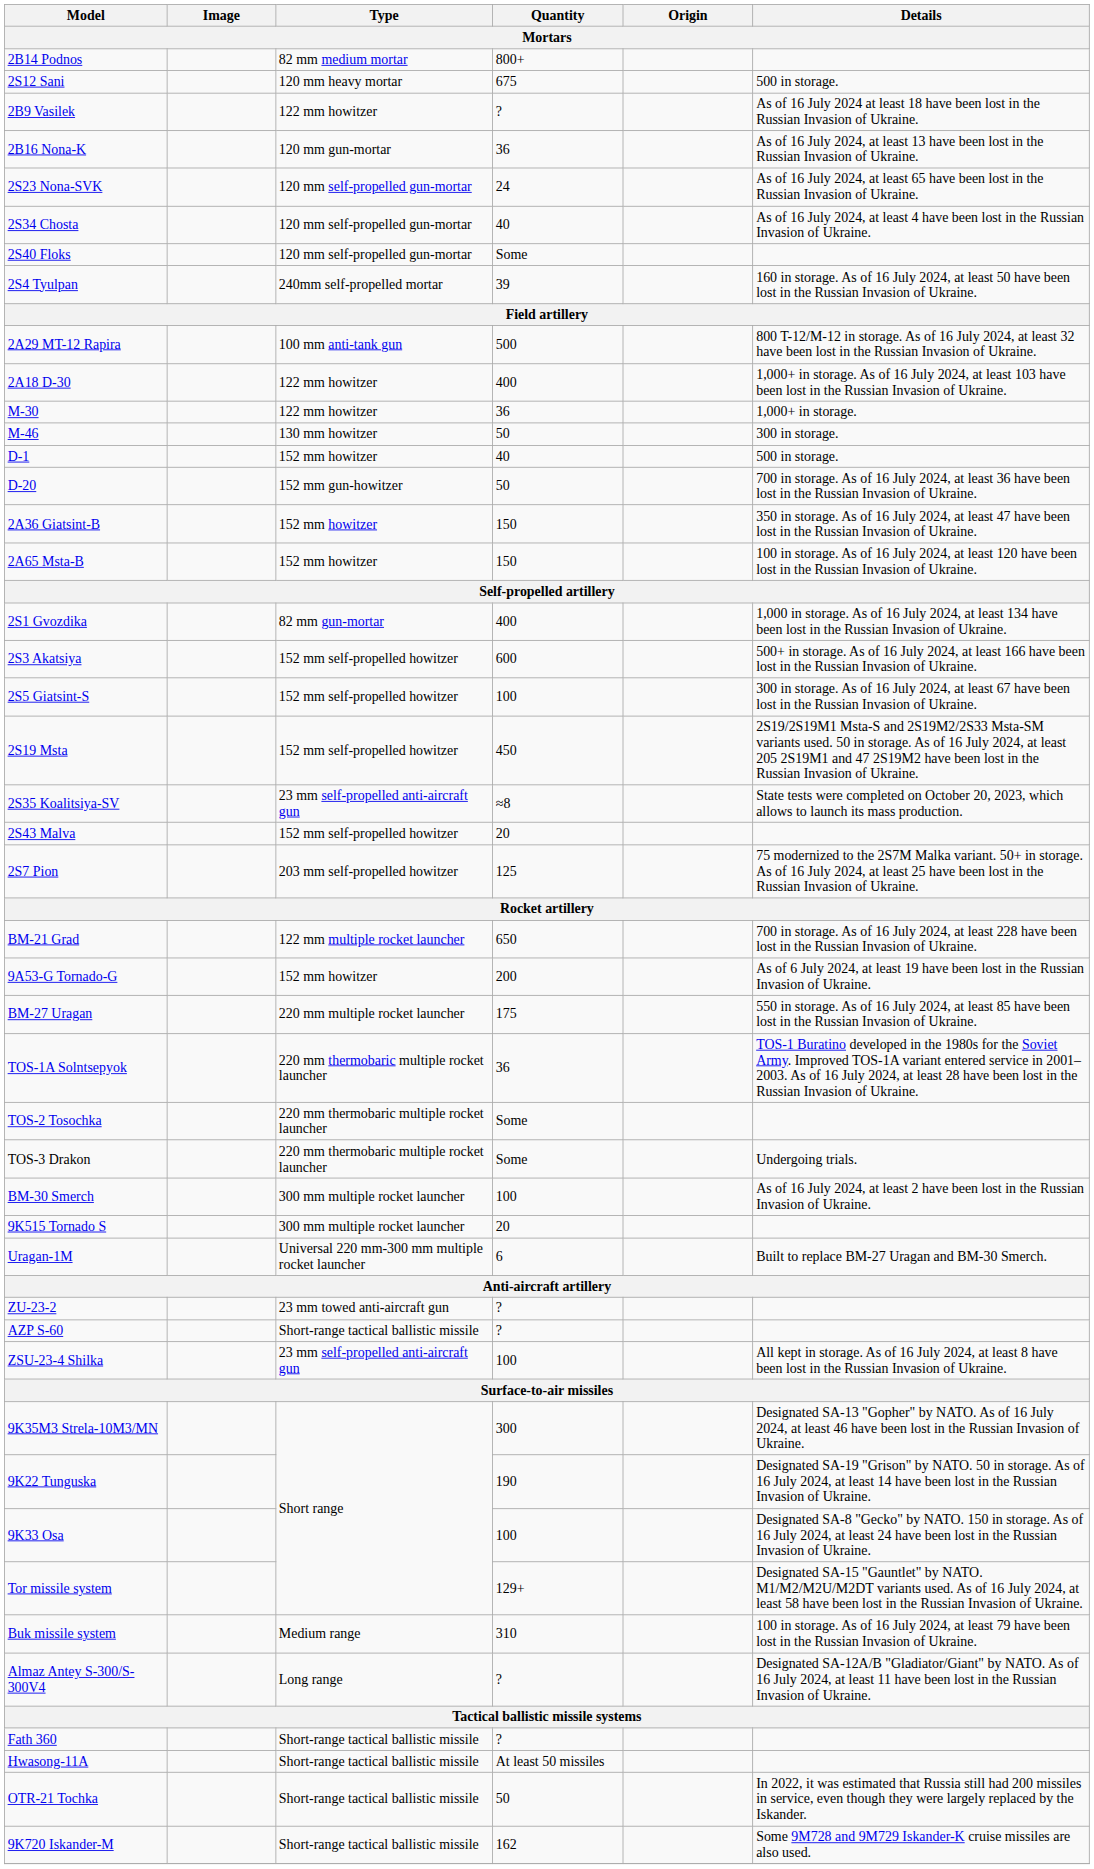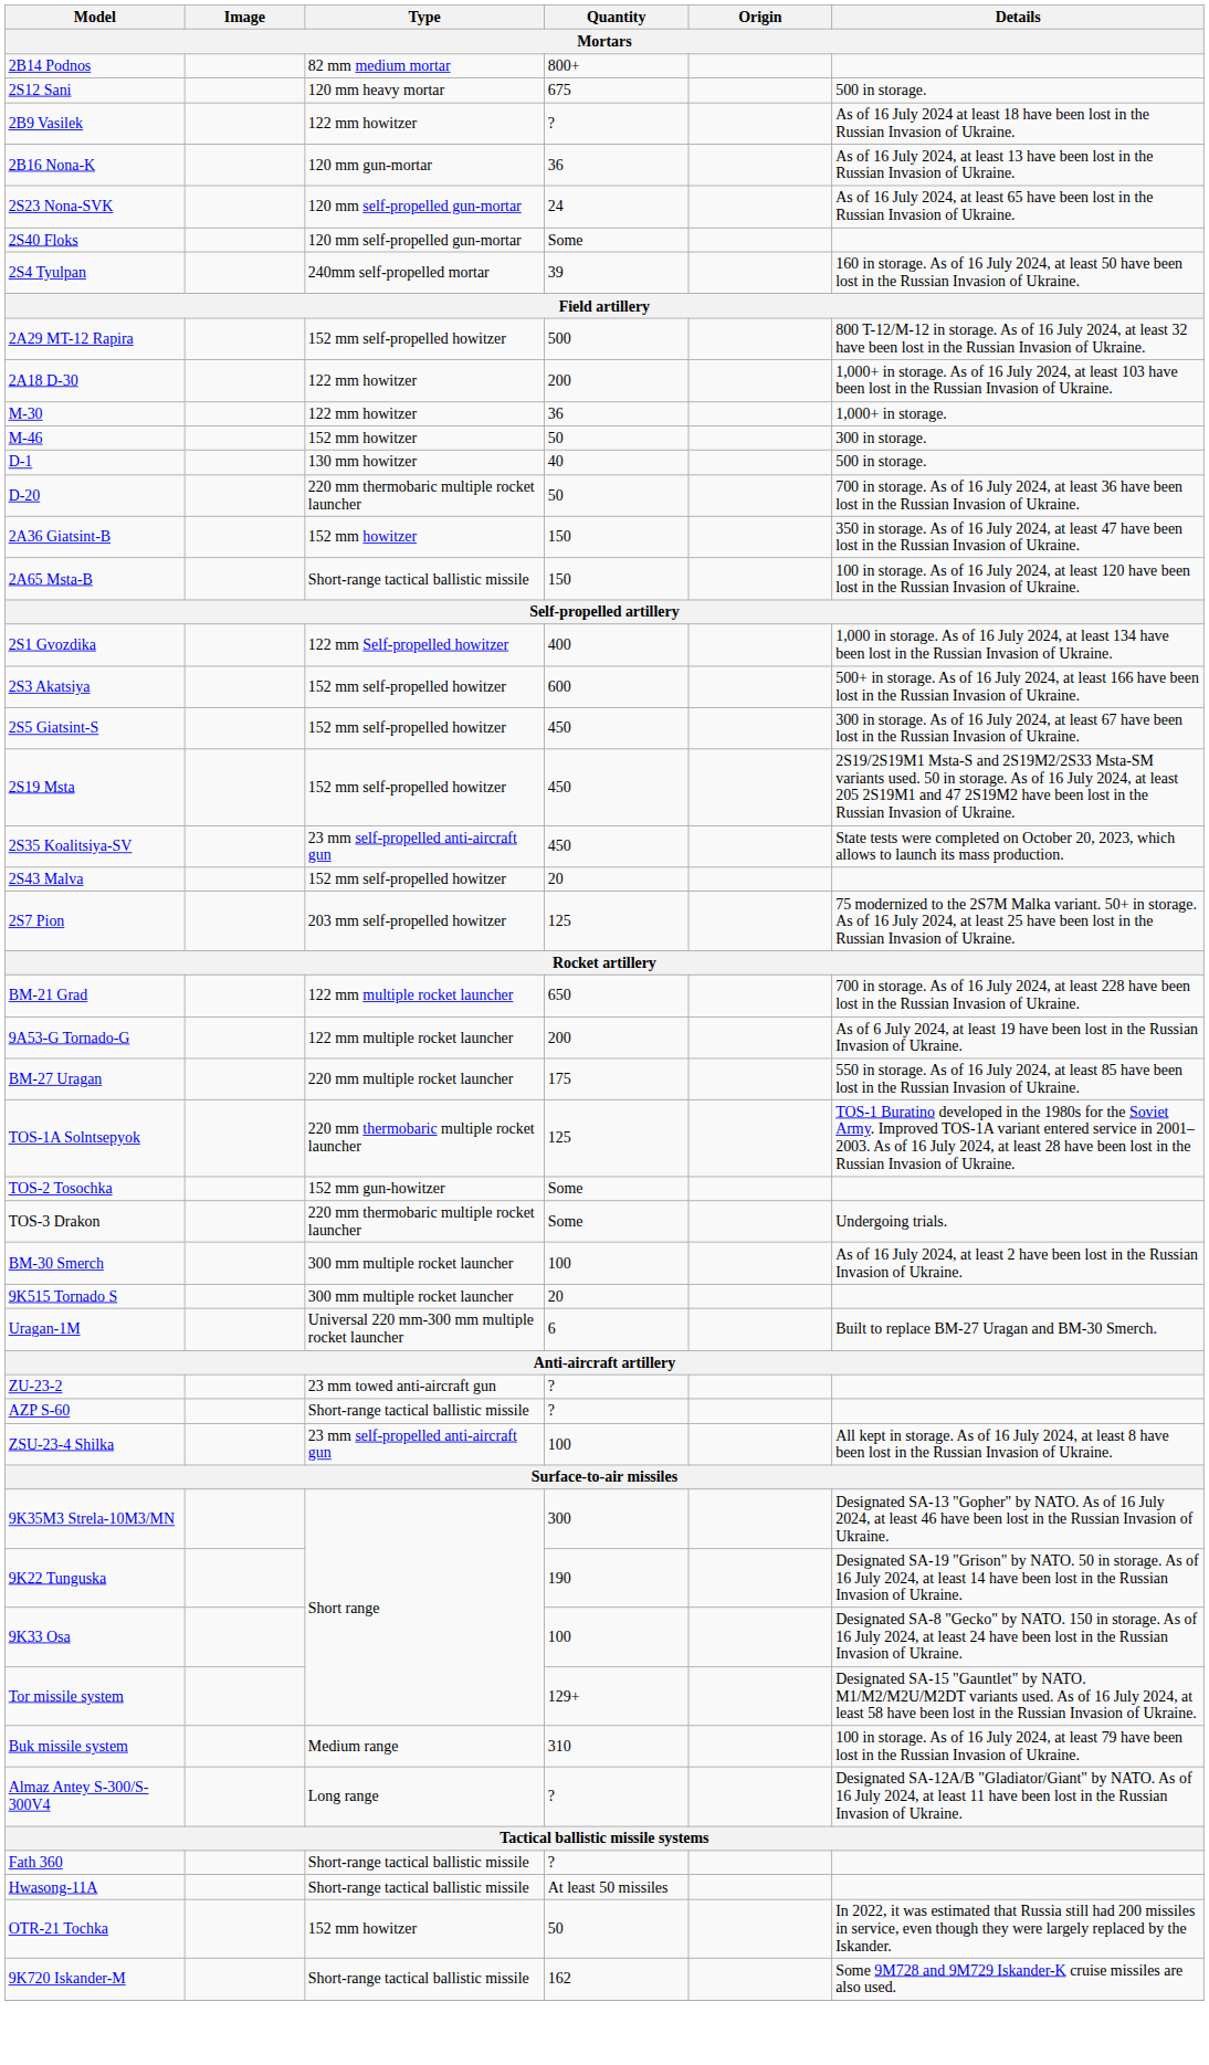 <table class="wikitable">
 <tr bgco>
 <th style="width:15%;">Model</th>
 <th style="width:10%;">Image</th>
 <th style="width:20%;">Type</th>
 <th style="width:12%;">Quantity</th>
 <th style="width:12%;">Origin</th>
 <th>Details</th>
 </tr>
 <tr>
 <th colspan="6">Mortars</th>
 </tr>
 <tr>
 <td><a href='#'>2B14 Podnos</a></td>
 <td></td>
 <td>82 mm <a href='#'>medium mortar</a></td>
 <td>800+</td>
 <td></td>
 <td></td>
 </tr>
 <tr>
 <td><a href='#'>2S12 Sani</a></td>
 <td></td>
 <td>120 mm heavy mortar</td>
 <td>675</td>
 <td></td>
 <td>500 in storage.</td>
 </tr>
 <tr>
 <td><a href='#'>2B9 Vasilek</a></td>
 <td></td>
 <td>122 mm howitzer</td>
 <td>?</td>
 <td></td>
 <td>As of 16 July 2024 at least 18 have been lost in the Russian Invasion of Ukraine.</td>
 </tr>
 <tr>
 <td><a href='#'>2B16 Nona-K</a></td>
 <td></td>
 <td>120 mm gun-mortar</td>
 <td>36</td>
 <td></td>
 <td>As of 16 July 2024, at least 13 have been lost in the Russian Invasion of Ukraine.</td>
 </tr>
 <tr>
 <td><a href='#'>2S23 Nona-SVK</a></td>
 <td></td>
 <td>120 mm <a href='#'>self-propelled gun-mortar</a></td>
 <td>24</td>
 <td></td>
 <td>As of 16 July 2024, at least 65 have been lost in the Russian Invasion of Ukraine.</td>
 </tr>
 <tr>
-<td><a href='#'>2S34 Chosta</a></td>
-<td></td>
-<td>120 mm self-propelled gun-mortar</td>
-<td>40</td>
-<td></td>
-<td>As of 16 July 2024, at least 4 have been lost in the Russian Invasion of Ukraine.</td>
-</tr>
-<tr>
 <td><a href='#'>2S40 Floks</a></td>
 <td></td>
 <td>120 mm self-propelled gun-mortar</td>
 <td>Some</td>
 <td></td>
 <td></td>
 </tr>
 <tr>
 <td><a href='#'>2S4 Tyulpan</a></td>
 <td></td>
 <td>240mm self-propelled mortar</td>
 <td>39</td>
 <td></td>
 <td>160 in storage. As of 16 July 2024, at least 50 have been lost in the Russian Invasion of Ukraine.</td>
 </tr>
 <tr>
 <th colspan="6">Field artillery</th>
 </tr>
 <tr>
 <td><a href='#'>2A29 MT-12 Rapira</a></td>
 <td></td>
-<td>100 mm <a href='#'>anti-tank gun</a></td>
+<td>152 mm self-propelled howitzer</td>
 <td>500</td>
 <td></td>
 <td>800 T-12/M-12 in storage. As of 16 July 2024, at least 32 have been lost in the Russian Invasion of Ukraine.</td>
 </tr>
 <tr>
 <td><a href='#'>2A18 D-30</a></td>
 <td></td>
 <td>122 mm howitzer</td>
-<td>400</td>
+<td>200</td>
 <td></td>
 <td>1,000+ in storage. As of 16 July 2024, at least 103 have been lost in the Russian Invasion of Ukraine.</td>
 </tr>
 <tr>
 <td><a href='#'>M-30</a></td>
 <td></td>
 <td>122 mm howitzer</td>
 <td>36</td>
 <td></td>
 <td>1,000+ in storage.</td>
 </tr>
 <tr>
 <td><a href='#'>M-46</a></td>
 <td></td>
-<td>130 mm howitzer</td>
+<td>152 mm howitzer</td>
 <td>50</td>
 <td></td>
 <td>300 in storage.</td>
 </tr>
 <tr>
 <td><a href='#'>D-1</a></td>
 <td></td>
-<td>152 mm howitzer</td>
+<td>130 mm howitzer</td>
 <td>40</td>
 <td></td>
 <td>500 in storage.</td>
 </tr>
 <tr>
 <td><a href='#'>D-20</a></td>
 <td></td>
-<td>152 mm gun-howitzer</td>
+<td>220 mm thermobaric multiple rocket launcher</td>
 <td>50</td>
 <td></td>
 <td>700 in storage. As of 16 July 2024, at least 36 have been lost in the Russian Invasion of Ukraine.</td>
 </tr>
 <tr>
 <td><a href='#'>2A36 Giatsint-B</a></td>
 <td></td>
 <td>152 mm <a href='#'>howitzer</a></td>
 <td>150</td>
 <td></td>
 <td>350 in storage. As of 16 July 2024, at least 47 have been lost in the Russian Invasion of Ukraine.</td>
 </tr>
 <tr>
 <td><a href='#'>2A65 Msta-B</a></td>
 <td></td>
-<td>152 mm howitzer</td>
+<td>Short-range tactical ballistic missile</td>
 <td>150</td>
 <td></td>
 <td>100 in storage. As of 16 July 2024, at least 120 have been lost in the Russian Invasion of Ukraine.</td>
 </tr>
 <tr>
 <th colspan="6">Self-propelled artillery</th>
 </tr>
 <tr>
 <td><a href='#'>2S1 Gvozdika</a></td>
 <td></td>
-<td>82 mm <a href='#'>gun-mortar</a></td>
+<td>122 mm <a href='#'>Self-propelled howitzer</a></td>
 <td>400</td>
 <td></td>
 <td>1,000 in storage. As of 16 July 2024, at least 134 have been lost in the Russian Invasion of Ukraine.</td>
 </tr>
 <tr>
 <td><a href='#'>2S3 Akatsiya</a></td>
 <td></td>
 <td>152 mm self-propelled howitzer</td>
 <td>600</td>
 <td></td>
 <td>500+ in storage. As of 16 July 2024, at least 166 have been lost in the Russian Invasion of Ukraine.</td>
 </tr>
 <tr>
 <td><a href='#'>2S5 Giatsint-S</a></td>
 <td></td>
 <td>152 mm self-propelled howitzer</td>
-<td>100</td>
+<td>450</td>
 <td></td>
 <td>300 in storage. As of 16 July 2024, at least 67 have been lost in the Russian Invasion of Ukraine.</td>
 </tr>
 <tr>
 <td><a href='#'>2S19 Msta</a></td>
 <td></td>
 <td>152 mm self-propelled howitzer</td>
 <td>450</td>
 <td><br></td>
 <td>2S19/2S19M1 Msta-S and 2S19M2/2S33 Msta-SM variants used. 50 in storage. As of 16 July 2024, at least 205 2S19M1 and 47 2S19M2 have been lost in the Russian Invasion of Ukraine.</td>
 </tr>
 <tr>
 <td><a href='#'>2S35 Koalitsiya-SV</a></td>
 <td></td>
 <td>23 mm <a href='#'>self-propelled anti-aircraft gun</a></td>
-<td>≈8</td>
+<td>450</td>
 <td></td>
 <td>State tests were completed on October 20, 2023, which allows to launch its mass production.</td>
 </tr>
 <tr>
 <td><a href='#'>2S43 Malva</a></td>
 <td></td>
 <td>152 mm self-propelled howitzer</td>
 <td>20</td>
 <td></td>
 <td></td>
 </tr>
 <tr>
 <td><a href='#'>2S7 Pion</a></td>
 <td></td>
 <td>203 mm self-propelled howitzer</td>
 <td>125</td>
 <td><br></td>
 <td>75 modernized to the 2S7M Malka variant. 50+ in storage. As of 16 July 2024, at least 25 have been lost in the Russian Invasion of Ukraine.</td>
 </tr>
 <tr>
 <th colspan="6">Rocket artillery</th>
 </tr>
 <tr>
 <td><a href='#'>BM-21 Grad</a></td>
 <td></td>
 <td>122 mm <a href='#'>multiple rocket launcher</a></td>
 <td>650</td>
 <td></td>
 <td>700 in storage. As of 16 July 2024, at least 228 have been lost in the Russian Invasion of Ukraine.</td>
 </tr>
 <tr>
 <td><a href='#'>9A53-G Tornado-G</a></td>
 <td></td>
-<td>152 mm howitzer</td>
+<td>122 mm multiple rocket launcher</td>
 <td>200</td>
 <td></td>
 <td>As of 6 July 2024, at least 19 have been lost in the Russian Invasion of Ukraine.</td>
 </tr>
 <tr>
 <td><a href='#'>BM-27 Uragan</a></td>
 <td></td>
 <td>220 mm multiple rocket launcher</td>
 <td>175</td>
 <td></td>
 <td>550 in storage. As of 16 July 2024, at least 85 have been lost in the Russian Invasion of Ukraine.</td>
 </tr>
 <tr>
 <td><a href='#'>TOS-1A Solntsepyok</a></td>
 <td></td>
 <td>220 mm <a href='#'>thermobaric</a> multiple rocket launcher</td>
-<td>36</td>
+<td>125</td>
 <td><br></td>
 <td><a href='#'>TOS-1 Buratino</a> developed in the 1980s for the <a href='#'>Soviet Army</a>. Improved TOS-1A variant entered service in 2001–2003. As of 16 July 2024, at least 28 have been lost in the Russian Invasion of Ukraine.</td>
 </tr>
 <tr>
 <td><a href='#'>TOS-2 Tosochka</a></td>
 <td></td>
-<td>220 mm thermobaric multiple rocket launcher</td>
+<td>152 mm gun-howitzer</td>
 <td>Some</td>
 <td></td>
 <td></td>
 </tr>
 <tr>
 <td>TOS-3 Drakon</td>
 <td></td>
 <td>220 mm thermobaric multiple rocket launcher</td>
 <td>Some</td>
 <td></td>
 <td>Undergoing trials.</td>
 </tr>
 <tr>
 <td><a href='#'>BM-30 Smerch</a></td>
 <td></td>
 <td>300 mm multiple rocket launcher</td>
 <td>100</td>
 <td></td>
 <td>As of 16 July 2024, at least 2 have been lost in the Russian Invasion of Ukraine.</td>
 </tr>
 <tr>
 <td><a href='#'>9K515 Tornado S</a></td>
 <td></td>
 <td>300 mm multiple rocket launcher</td>
 <td>20</td>
 <td></td>
 <td></td>
 </tr>
 <tr>
 <td><a href='#'>Uragan-1M</a></td>
 <td></td>
 <td>Universal 220 mm-300 mm multiple rocket launcher</td>
 <td>6</td>
 <td></td>
 <td>Built to replace BM-27 Uragan and BM-30 Smerch.</td>
 </tr>
 <tr>
 <th colspan="6">Anti-aircraft artillery</th>
 </tr>
 <tr>
 <td><a href='#'>ZU-23-2</a></td>
 <td></td>
 <td>23 mm towed anti-aircraft gun</td>
 <td>?</td>
 <td></td>
 <td></td>
 </tr>
 <tr>
 <td><a href='#'>AZP S-60</a></td>
 <td></td>
 <td>Short-range tactical ballistic missile</td>
 <td>?</td>
 <td></td>
 <td></td>
 </tr>
 <tr>
 <td><a href='#'>ZSU-23-4 Shilka</a></td>
 <td></td>
 <td>23 mm <a href='#'>self-propelled anti-aircraft gun</a></td>
 <td>100</td>
 <td></td>
 <td>All kept in storage. As of 16 July 2024, at least 8 have been lost in the Russian Invasion of Ukraine.</td>
 </tr>
 <tr>
 <th colspan="6">Surface-to-air missiles</th>
 </tr>
 <tr>
 <td><a href='#'>9K35M3 Strela-10M3/MN</a></td>
 <td></td>
 <td rowspan="4">Short range</td>
 <td>300</td>
 <td></td>
 <td>Designated SA-13 "Gopher" by NATO. As of 16 July 2024, at least 46 have been lost in the Russian Invasion of Ukraine.</td>
 </tr>
 <tr>
 <td><a href='#'>9K22 Tunguska</a></td>
 <td></td>
 <td>190</td>
 <td></td>
 <td>Designated SA-19 "Grison" by NATO. 50 in storage. As of 16 July 2024, at least 14 have been lost in the Russian Invasion of Ukraine.</td>
 </tr>
 <tr>
 <td><a href='#'>9K33 Osa</a></td>
 <td></td>
 <td>100</td>
 <td></td>
 <td>Designated SA-8 "Gecko" by NATO. 150 in storage. As of 16 July 2024, at least 24 have been lost in the Russian Invasion of Ukraine.</td>
 </tr>
 <tr>
 <td><a href='#'>Tor missile system</a></td>
 <td></td>
 <td>129+</td>
 <td><br></td>
 <td>Designated SA-15 "Gauntlet" by NATO. M1/M2/M2U/M2DT variants used. As of 16 July 2024, at least 58 have been lost in the Russian Invasion of Ukraine.</td>
 </tr>
 <tr>
 <td><a href='#'>Buk missile system</a></td>
 <td></td>
 <td>Medium range</td>
 <td>310</td>
 <td><br></td>
 <td>100 in storage. As of 16 July 2024, at least 79 have been lost in the Russian Invasion of Ukraine.</td>
 </tr>
 <tr>
 <td><a href='#'>Almaz Antey S-300/S-300V4</a></td>
 <td></td>
 <td rowspan="1">Long range</td>
 <td>?</td>
 <td><br></td>
 <td>Designated SA-12A/B "Gladiator/Giant" by NATO. As of 16 July 2024, at least 11 have been lost in the Russian Invasion of Ukraine.</td>
 </tr>
 <tr>
 <th colspan="6">Tactical ballistic missile systems</th>
 </tr>
 <tr>
 <td><a href='#'>Fath 360</a></td>
 <td></td>
 <td>Short-range tactical ballistic missile</td>
 <td>?</td>
 <td></td>
 <td></td>
 </tr>
 <tr>
 <td><a href='#'>Hwasong-11A</a></td>
 <td></td>
 <td>Short-range tactical ballistic missile</td>
 <td>At least 50 missiles</td>
 <td></td>
 <td></td>
 </tr>
 <tr>
 <td><a href='#'>OTR-21 Tochka</a></td>
 <td></td>
-<td>Short-range tactical ballistic missile</td>
+<td>152 mm howitzer</td>
 <td>50</td>
 <td></td>
 <td>In 2022, it was estimated that Russia still had 200 missiles in service, even though they were largely replaced by the Iskander.</td>
 </tr>
 <tr>
 <td><a href='#'>9K720 Iskander-M</a></td>
 <td></td>
 <td>Short-range tactical ballistic missile</td>
 <td>162</td>
 <td></td>
 <td>Some <a href='#'>9M728 and 9M729 Iskander-K</a> cruise missiles are also used.</td>
 </tr>
 <tr>
 </tr>
 </table>
